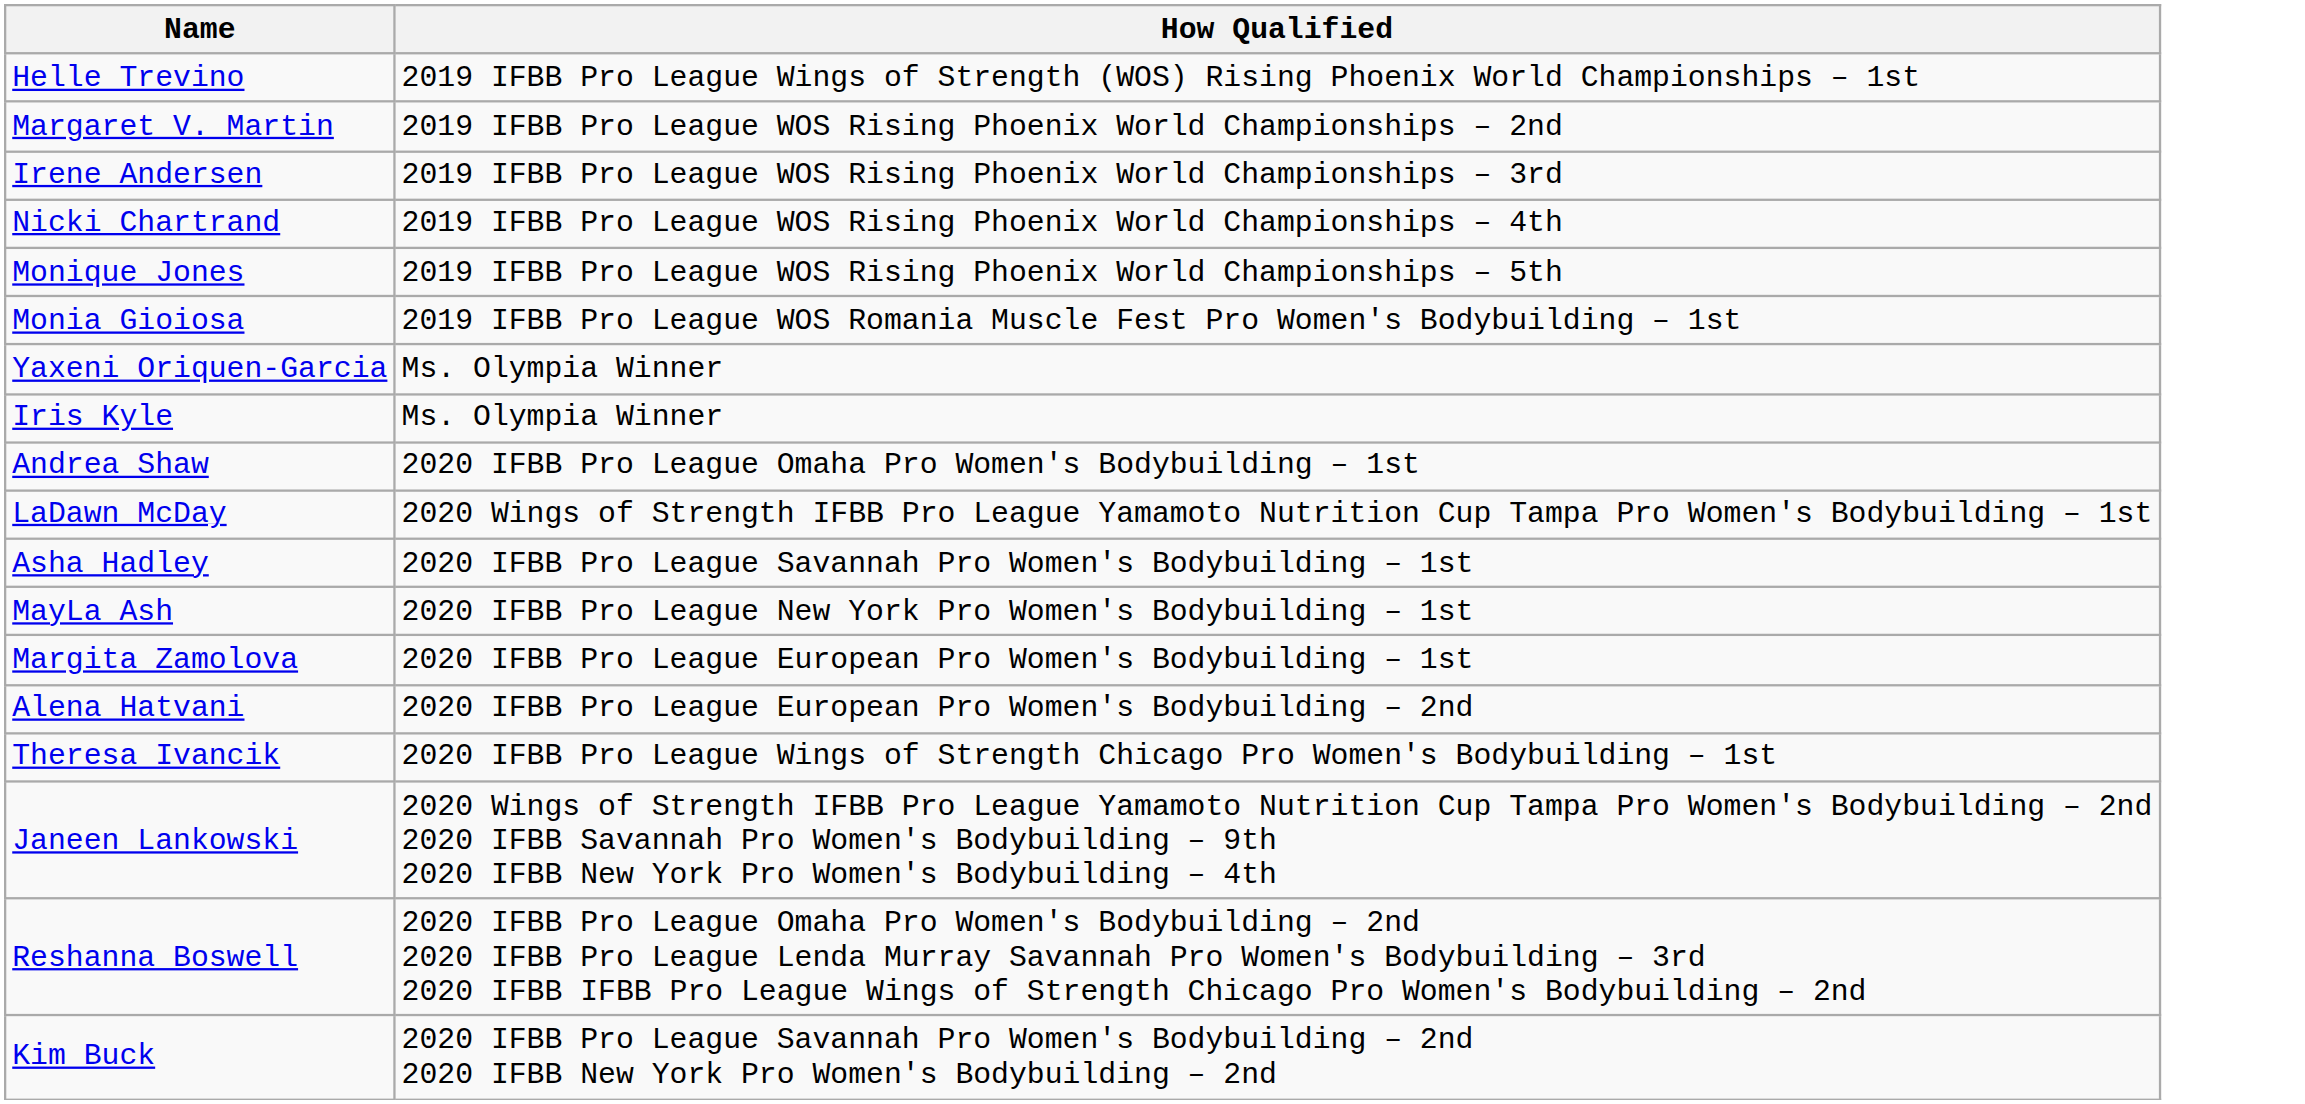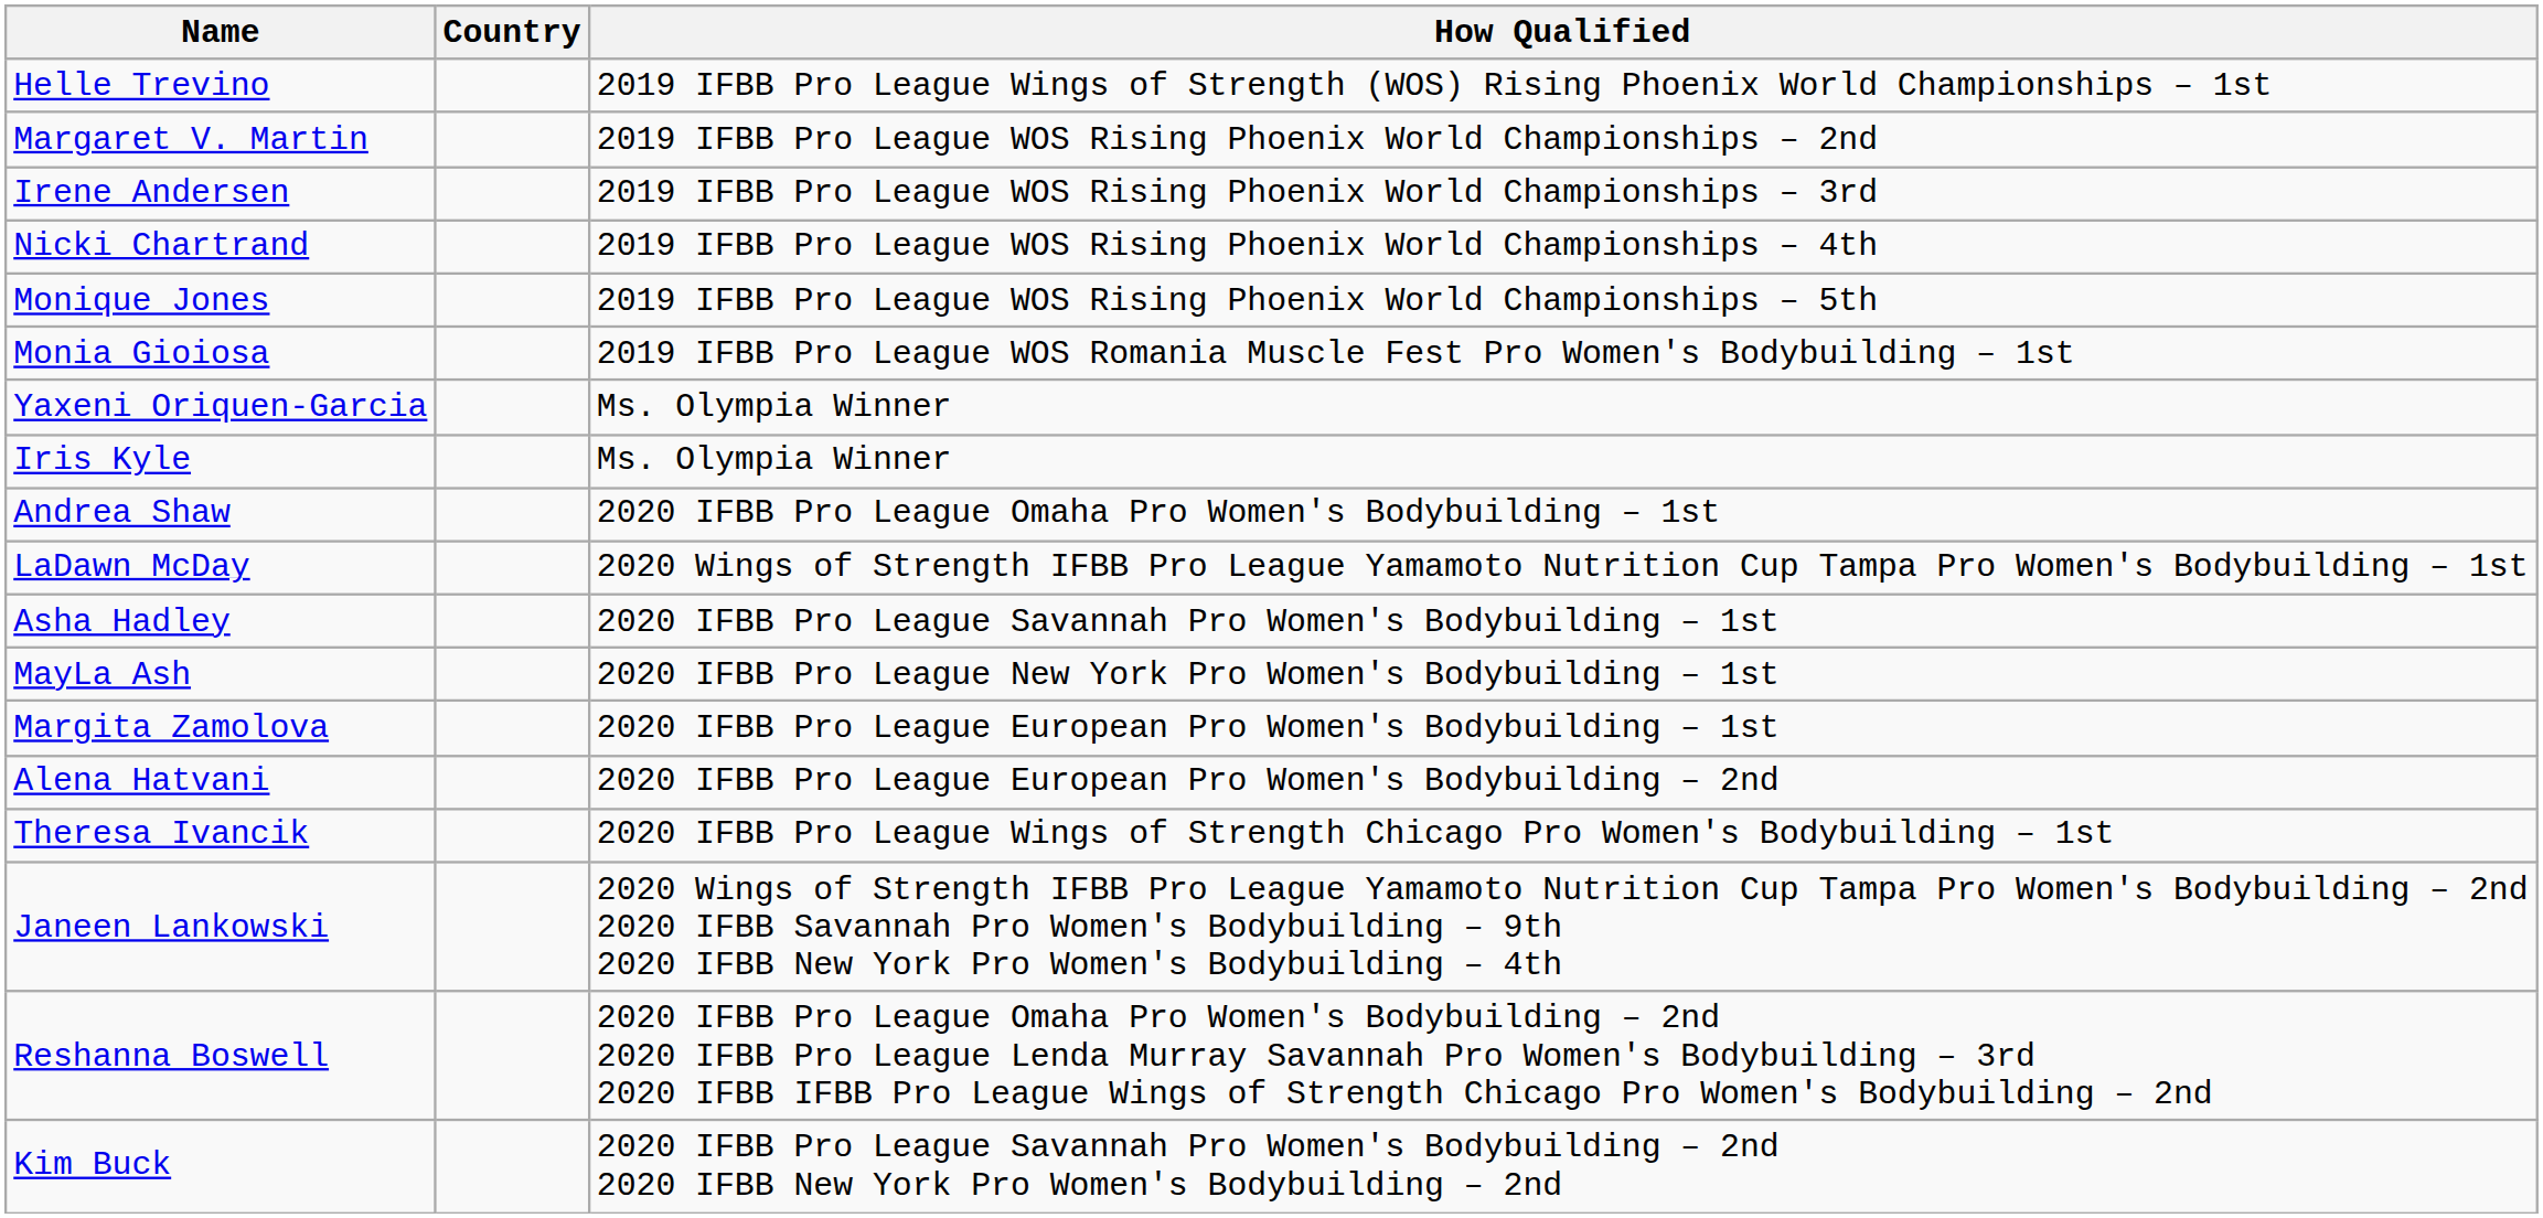 <table class="wikitable">
 <tr>
 <th>Name</th>
+<th>Country</th>
 <th>How Qualified</th>
 </tr>
 <tr>
 <td><a href='#'>Helle Trevino</a></td>
+<td></td>
 <td>2019 IFBB Pro League Wings of Strength (WOS) Rising Phoenix World Championships – 1st</td>
 </tr>
 <tr>
 <td><a href='#'>Margaret V. Martin</a></td>
+<td></td>
 <td>2019 IFBB Pro League WOS Rising Phoenix World Championships – 2nd</td>
 </tr>
 <tr>
 <td><a href='#'>Irene Andersen</a></td>
+<td></td>
 <td>2019 IFBB Pro League WOS Rising Phoenix World Championships – 3rd</td>
 </tr>
 <tr>
 <td><a href='#'>Nicki Chartrand</a></td>
+<td></td>
 <td>2019 IFBB Pro League WOS Rising Phoenix World Championships – 4th</td>
 </tr>
 <tr>
 <td><a href='#'>Monique Jones</a></td>
+<td></td>
 <td>2019 IFBB Pro League WOS Rising Phoenix World Championships – 5th</td>
 </tr>
 <tr>
 <td><a href='#'>Monia Gioiosa</a></td>
+<td></td>
 <td>2019 IFBB Pro League WOS Romania Muscle Fest Pro Women's Bodybuilding – 1st</td>
 </tr>
 <tr>
 <td><a href='#'>Yaxeni Oriquen-Garcia</a></td>
+<td></td>
 <td>Ms. Olympia Winner</td>
 </tr>
 <tr>
 <td><a href='#'>Iris Kyle</a></td>
+<td></td>
 <td>Ms. Olympia Winner</td>
 </tr>
 <tr>
 <td><a href='#'>Andrea Shaw</a></td>
+<td></td>
 <td>2020 IFBB Pro League Omaha Pro Women's Bodybuilding – 1st</td>
 </tr>
 <tr>
 <td><a href='#'>LaDawn McDay</a></td>
+<td></td>
 <td>2020 Wings of Strength IFBB Pro League Yamamoto Nutrition Cup Tampa Pro Women's Bodybuilding – 1st</td>
 </tr>
 <tr>
 <td><a href='#'>Asha Hadley</a></td>
+<td></td>
 <td>2020 IFBB Pro League Savannah Pro Women's Bodybuilding – 1st</td>
 </tr>
 <tr>
 <td><a href='#'>MayLa Ash</a></td>
+<td></td>
 <td>2020 IFBB Pro League New York Pro Women's Bodybuilding – 1st</td>
 </tr>
 <tr>
 <td><a href='#'>Margita Zamolova</a></td>
+<td></td>
 <td>2020 IFBB Pro League European Pro Women's Bodybuilding – 1st</td>
 </tr>
 <tr>
 <td><a href='#'>Alena Hatvani</a></td>
+<td></td>
 <td>2020 IFBB Pro League European Pro Women's Bodybuilding – 2nd</td>
 </tr>
 <tr>
 <td><a href='#'>Theresa Ivancik</a></td>
+<td></td>
 <td>2020 IFBB Pro League Wings of Strength Chicago Pro Women's Bodybuilding – 1st</td>
 </tr>
 <tr>
 <td><a href='#'>Janeen Lankowski</a></td>
+<td></td>
 <td>2020 Wings of Strength IFBB Pro League Yamamoto Nutrition Cup Tampa Pro Women's Bodybuilding – 2nd<br>2020 IFBB Savannah Pro Women's Bodybuilding – 9th<br>2020 IFBB New York Pro Women's Bodybuilding – 4th</td>
 </tr>
 <tr>
 <td><a href='#'>Reshanna Boswell</a></td>
+<td></td>
 <td>2020 IFBB Pro League Omaha Pro Women's Bodybuilding – 2nd<br>2020 IFBB Pro League Lenda Murray Savannah Pro Women's Bodybuilding – 3rd<br>2020 IFBB IFBB Pro League Wings of Strength Chicago Pro Women's Bodybuilding – 2nd</td>
 </tr>
 <tr>
 <td><a href='#'>Kim Buck</a></td>
+<td></td>
 <td>2020 IFBB Pro League Savannah Pro Women's Bodybuilding – 2nd<br>2020 IFBB New York Pro Women's Bodybuilding – 2nd</td>
 </tr>
 </table>
